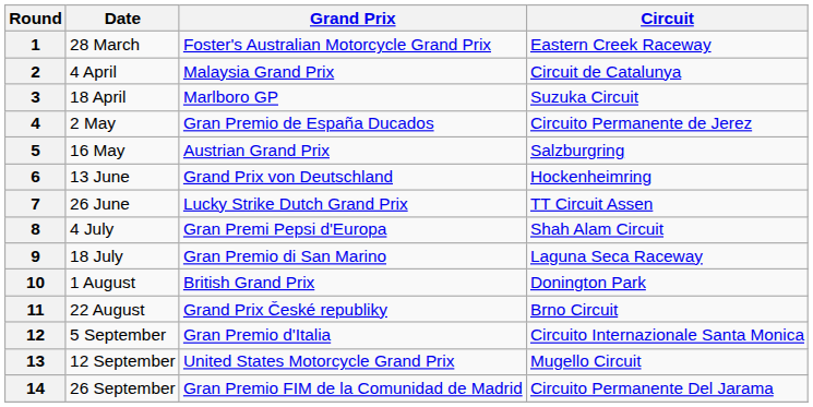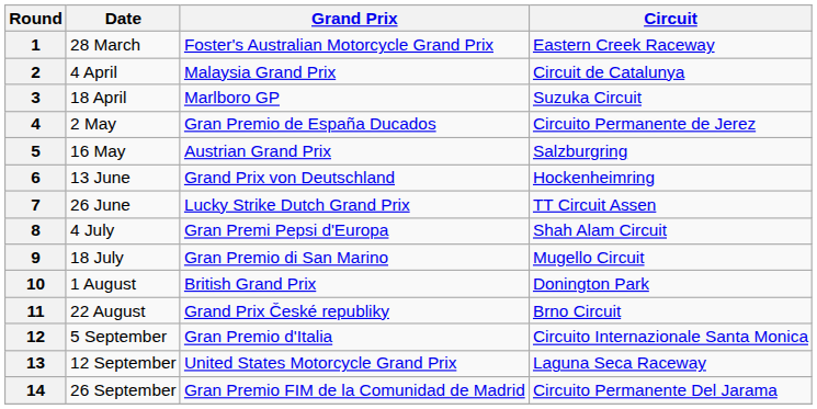 <table class="wikitable" style="font-size: 85%;">
 <tr>
 <th>Round</th>
 <th>Date</th>
 <th><a href='#'>Grand Prix</a></th>
 <th><a href='#'>Circuit</a></th>
 </tr>
 <tr>
 <th>1</th>
 <td>28 March</td>
 <td> <a href='#'>Foster's Australian Motorcycle Grand Prix</a></td>
 <td><a href='#'>Eastern Creek Raceway</a></td>
 </tr>
 <tr>
 <th>2</th>
 <td>4 April</td>
 <td> <a href='#'>Malaysia Grand Prix</a></td>
 <td><a href='#'>Circuit de Catalunya</a></td>
 </tr>
 <tr>
 <th>3</th>
 <td>18 April</td>
 <td> <a href='#'>Marlboro GP</a></td>
 <td><a href='#'>Suzuka Circuit</a></td>
 </tr>
 <tr>
 <th>4</th>
 <td>2 May</td>
 <td> <a href='#'>Gran Premio de España Ducados</a></td>
 <td><a href='#'>Circuito Permanente de Jerez</a></td>
 </tr>
 <tr>
 <th>5</th>
 <td>16 May</td>
 <td> <a href='#'>Austrian Grand Prix</a></td>
 <td><a href='#'>Salzburgring</a></td>
 </tr>
 <tr>
 <th>6</th>
 <td>13 June</td>
 <td> <a href='#'>Grand Prix von Deutschland</a></td>
 <td><a href='#'>Hockenheimring</a></td>
 </tr>
 <tr>
 <th>7</th>
 <td>26 June</td>
 <td> <a href='#'>Lucky Strike Dutch Grand Prix</a></td>
 <td><a href='#'>TT Circuit Assen</a></td>
 </tr>
 <tr>
 <th>8</th>
 <td>4 July</td>
 <td> <a href='#'>Gran Premi Pepsi d'Europa</a></td>
 <td><a href='#'>Shah Alam Circuit</a></td>
 </tr>
 <tr>
 <th>9</th>
 <td>18 July</td>
 <td> <a href='#'>Gran Premio di San Marino</a></td>
-<td><a href='#'>Laguna Seca Raceway</a></td>
+<td><a href='#'>Mugello Circuit</a></td>
 </tr>
 <tr>
 <th>10</th>
 <td>1 August</td>
 <td> <a href='#'>British Grand Prix</a></td>
 <td><a href='#'>Donington Park</a></td>
 </tr>
 <tr>
 <th>11</th>
 <td>22 August</td>
 <td> <a href='#'>Grand Prix České republiky</a></td>
 <td><a href='#'>Brno Circuit</a></td>
 </tr>
 <tr>
 <th>12</th>
 <td>5 September</td>
 <td> <a href='#'>Gran Premio d'Italia</a></td>
 <td><a href='#'>Circuito Internazionale Santa Monica</a></td>
 </tr>
 <tr>
 <th>13</th>
 <td>12 September</td>
 <td> <a href='#'>United States Motorcycle Grand Prix</a></td>
-<td><a href='#'>Mugello Circuit</a></td>
+<td><a href='#'>Laguna Seca Raceway</a></td>
 </tr>
 <tr>
 <th>14</th>
 <td>26 September</td>
 <td> <a href='#'>Gran Premio FIM de la Comunidad de Madrid</a></td>
 <td><a href='#'>Circuito Permanente Del Jarama</a></td>
 </tr>
 <tr>
 </tr>
 </table>
